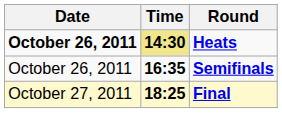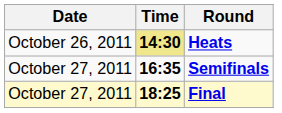 <table class="wikitable">
 <tr>
 <th>Date</th>
 <th>Time</th>
 <th>Round</th>
 </tr>
 <tr>
-<td><strong>October 26, 2011</strong></td>
+<td>October 26, 2011</td>
 <td style="background: khaki;"><strong>14:30</strong></td>
 <td><strong><a href='#'>Heats</a></strong></td>
 </tr>
 <tr>
-<td>October 26, 2011</td>
+<td>October 27, 2011</td>
 <td><strong>16:35</strong></td>
 <td><strong><a href='#'>Semifinals</a></strong></td>
 </tr>
 <tr style=background:lemonchiffon>
 <td>October 27, 2011</td>
 <td><strong>18:25</strong></td>
 <td><strong><a href='#'>Final</a></strong></td>
 </tr>
 </table>
